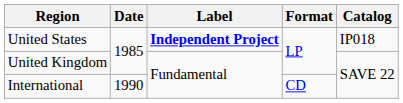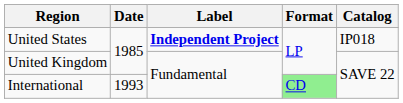 <table class="wikitable">
 <tr>
 <th>Region</th>
 <th>Date</th>
 <th>Label</th>
 <th>Format</th>
 <th>Catalog</th>
 </tr>
 <tr>
 <td>United States</td>
 <td rowspan="2">1985</td>
 <td><strong><a href='#'>Independent Project</a></strong></td>
 <td rowspan="2"><a href='#'>LP</a></td>
 <td>IP018</td>
 </tr>
 <tr>
 <td>United Kingdom</td>
 <td rowspan="2">Fundamental</td>
 <td rowspan="2">SAVE 22</td>
 </tr>
 <tr>
 <td>International</td>
-<td>1990</td>
-<td><a href='#'>CD</a></td>
+<td>1993</td>
+<td style="background: lightgreen;"><a href='#'>CD</a></td>
 </tr>
 </table>
